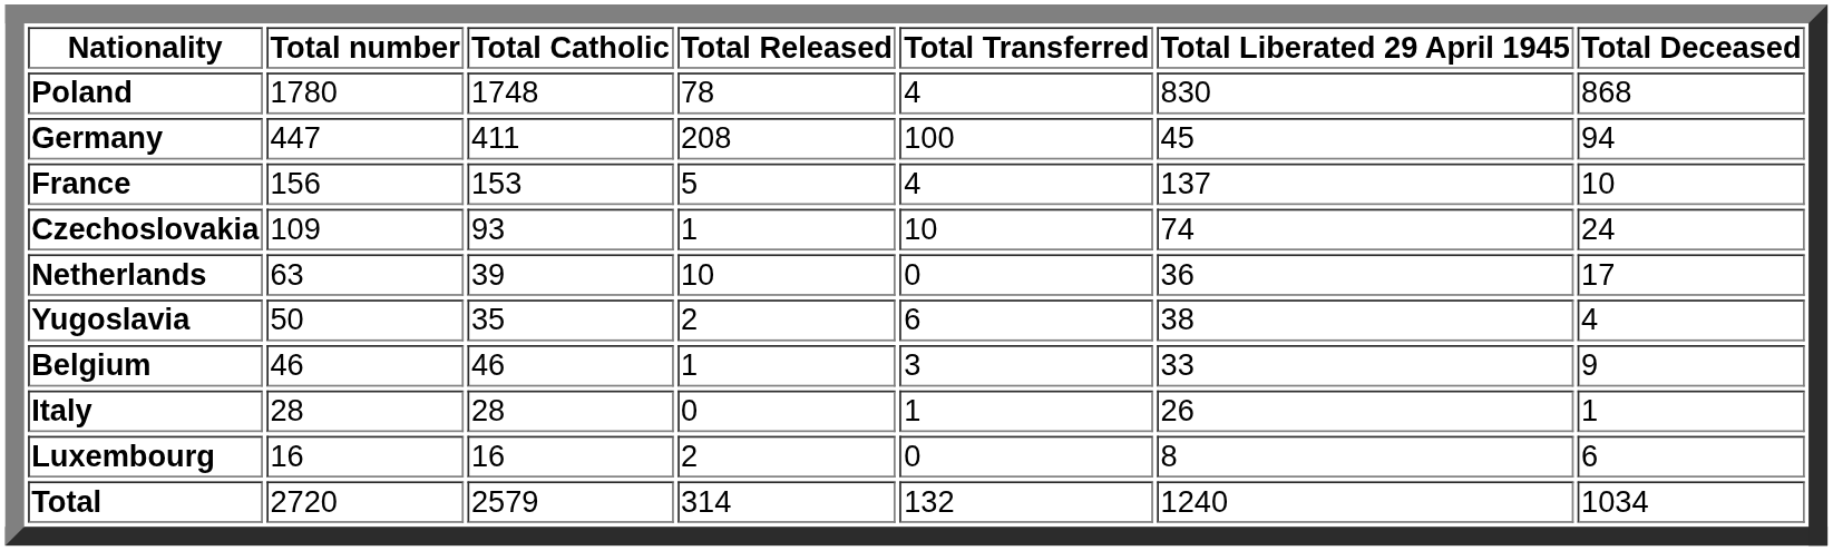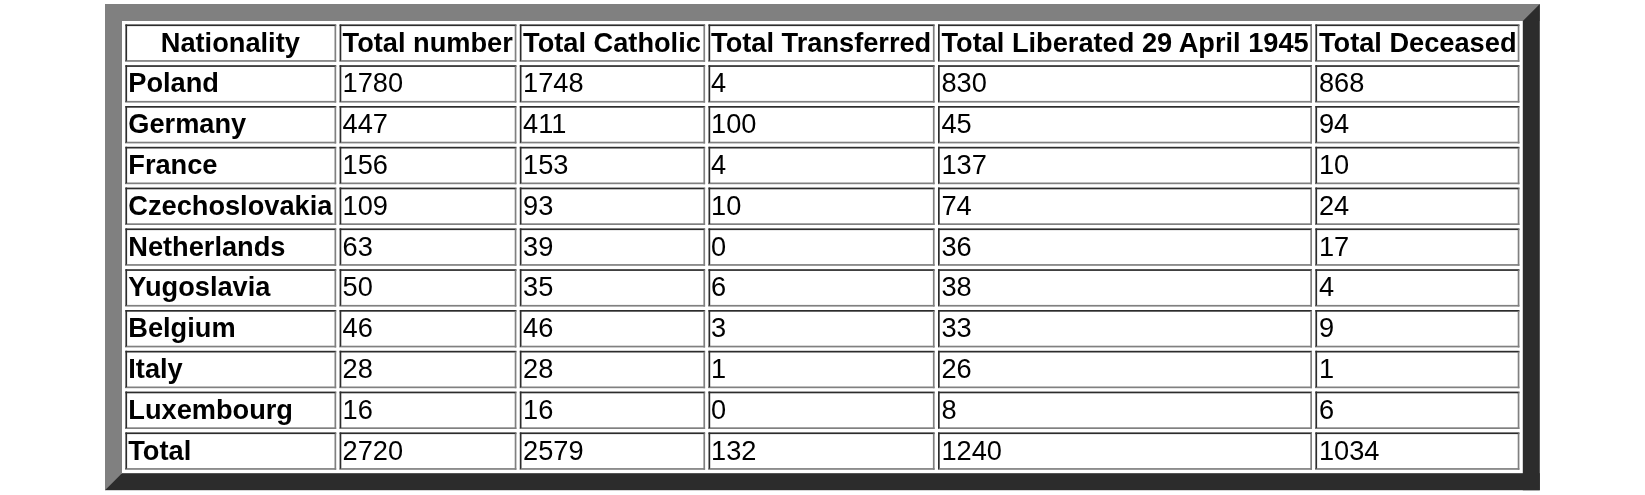 <table border="10" style="margin:1em auto">
 <tr>
 <th>Nationality</th>
 <th>Total number</th>
 <th>Total Catholic</th>
-<th>Total Released</th>
 <th>Total Transferred</th>
 <th>Total Liberated 29 April 1945</th>
 <th>Total Deceased</th>
 </tr>
 <tr>
 <td><strong> Poland</strong></td>
 <td>1780</td>
 <td>1748</td>
-<td>78</td>
 <td>4</td>
 <td>830</td>
 <td>868</td>
 </tr>
 <tr>
 <td><strong> Germany</strong></td>
 <td>447</td>
 <td>411</td>
-<td>208</td>
 <td>100</td>
 <td>45</td>
 <td>94</td>
 </tr>
 <tr>
 <td><strong> France</strong></td>
 <td>156</td>
 <td>153</td>
-<td>5</td>
 <td>4</td>
 <td>137</td>
 <td>10</td>
 </tr>
 <tr>
 <td><strong> Czechoslovakia</strong></td>
 <td>109</td>
 <td>93</td>
-<td>1</td>
 <td>10</td>
 <td>74</td>
 <td>24</td>
 </tr>
 <tr>
 <td><strong> Netherlands</strong></td>
 <td>63</td>
 <td>39</td>
-<td>10</td>
 <td>0</td>
 <td>36</td>
 <td>17</td>
 </tr>
 <tr>
 <td><strong> Yugoslavia</strong></td>
 <td>50</td>
 <td>35</td>
-<td>2</td>
 <td>6</td>
 <td>38</td>
 <td>4</td>
 </tr>
 <tr>
 <td><strong> Belgium</strong></td>
 <td>46</td>
 <td>46</td>
-<td>1</td>
 <td>3</td>
 <td>33</td>
 <td>9</td>
 </tr>
 <tr>
 <td><strong> Italy</strong></td>
 <td>28</td>
 <td>28</td>
-<td>0</td>
 <td>1</td>
 <td>26</td>
 <td>1</td>
 </tr>
 <tr>
 <td><strong>Luxembourg</strong></td>
 <td>16</td>
 <td>16</td>
-<td>2</td>
 <td>0</td>
 <td>8</td>
 <td>6</td>
 </tr>
 <tr>
 <td><strong> Total</strong></td>
 <td>2720</td>
 <td>2579</td>
-<td>314</td>
 <td>132</td>
 <td>1240</td>
 <td>1034</td>
 </tr>
 </table>
